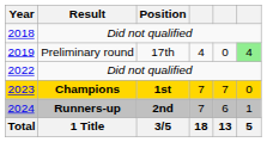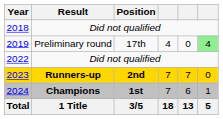 <table class="wikitable" style="text-align: center;">
 <tr>
 <th>Year</th>
 <th>Result</th>
 <th>Position</th>
 <th width=25px></th>
 <th width=25px></th>
 <th width=25px></th>
 </tr>
 <tr>
 <td style="text-align:left;"> <a href='#'>2018</a></td>
 <td colspan=5><em>Did not qualified</em></td>
 </tr>
 <tr>
 <td style="text-align:left;"> <a href='#'>2019</a></td>
 <td>Preliminary round</td>
 <td>17th</td>
 <td>4</td>
 <td>0</td>
 <td style="background: lightgreen;">4</td>
 </tr>
 <tr>
 <td style="text-align:left;"> <a href='#'>2022</a></td>
 <td colspan=5><em>Did not qualified</em></td>
 </tr>
 <tr bgcolor=gold>
 <td style="text-align:left;"> <a href='#'>2023</a></td>
-<td><strong>Champions</strong></td>
-<td><strong>1st</strong></td>
+<td><strong>Runners-up</strong></td>
+<td><strong>2nd</strong></td>
 <td>7</td>
 <td>7</td>
 <td>0</td>
 </tr>
 <tr bgcolor=silver>
 <td style="text-align:left;"> <a href='#'>2024</a></td>
-<td><strong>Runners-up</strong></td>
-<td><strong>2nd</strong></td>
+<td><strong>Champions</strong></td>
+<td><strong>1st</strong></td>
 <td>7</td>
 <td>6</td>
 <td>1</td>
 </tr>
 <tr>
 <th>Total</th>
 <th>1 Title</th>
 <th>3/5</th>
 <th>18</th>
 <th>13</th>
 <th>5</th>
 </tr>
 </table>
